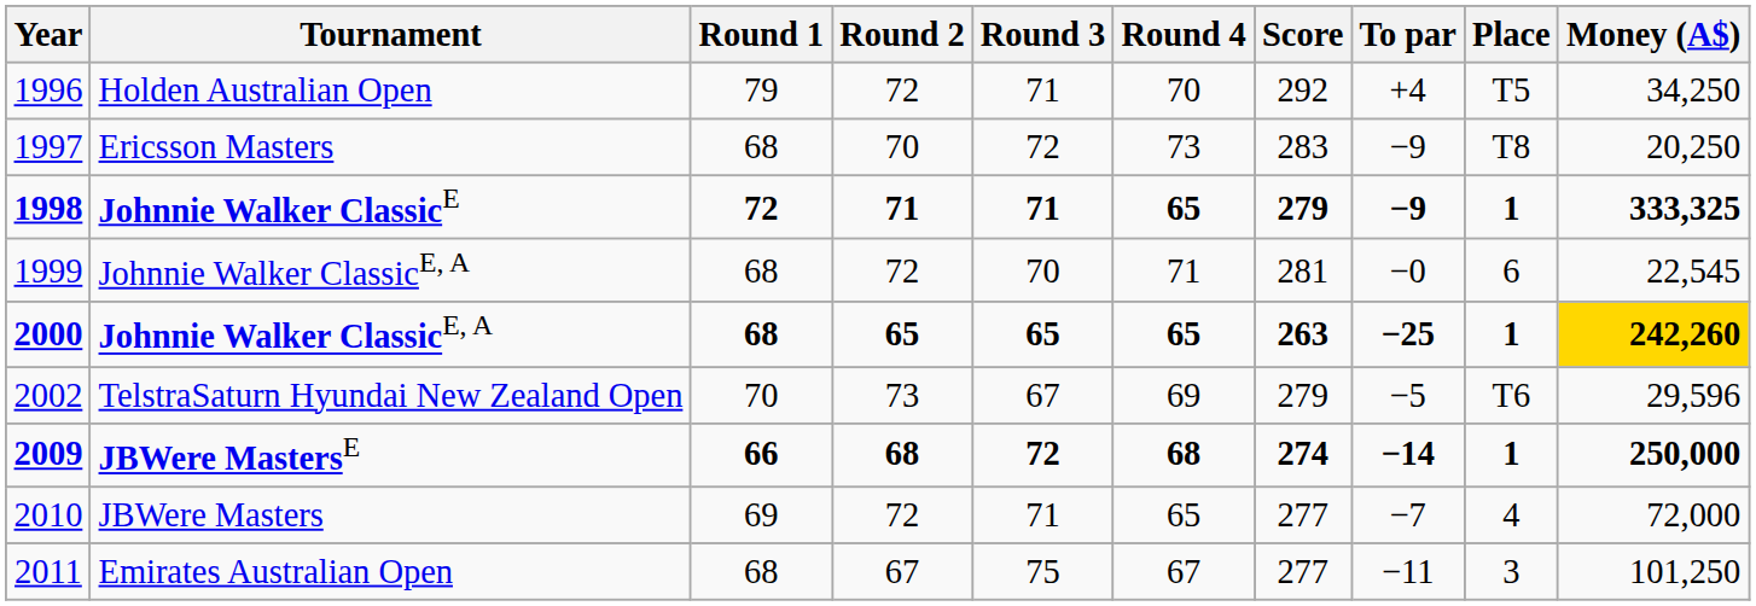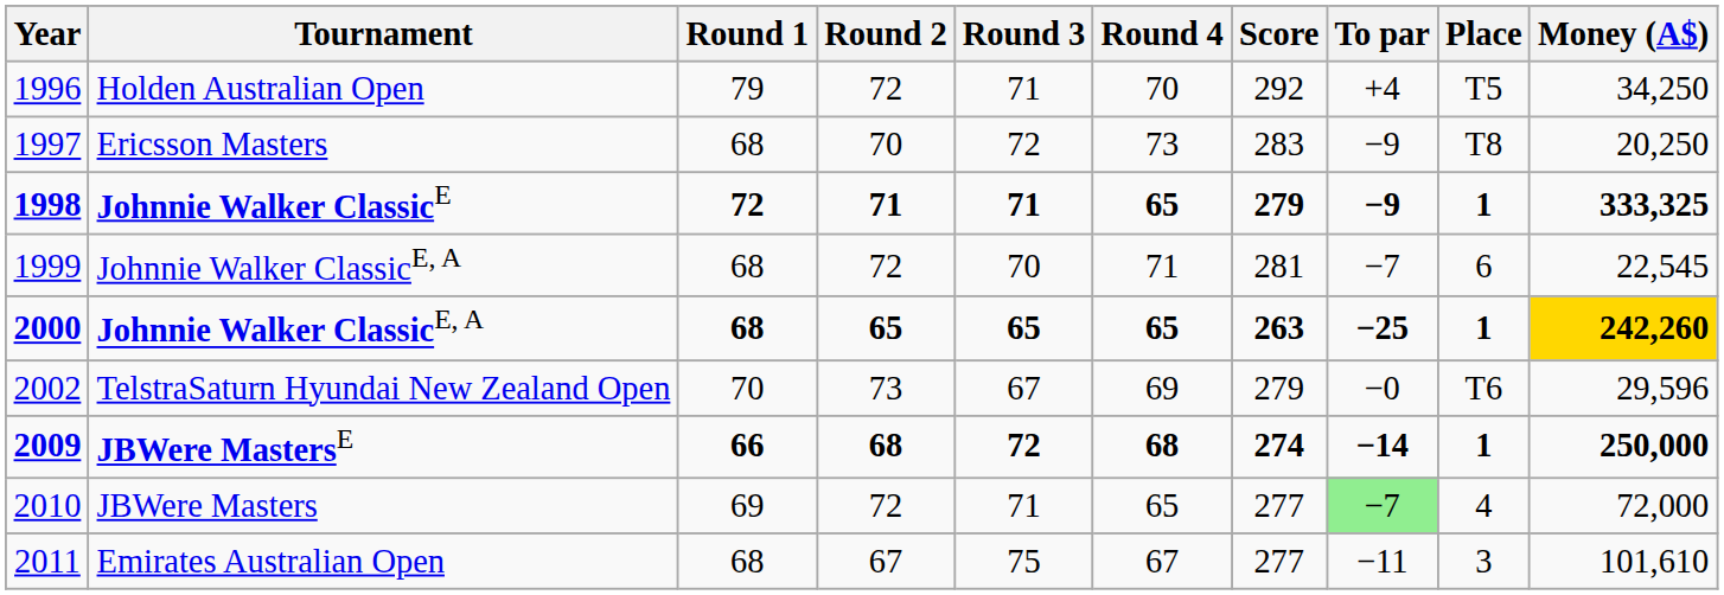 <table class="wikitable" style="text-align:center; font-size:95%">
 <tr>
 <th>Year</th>
 <th>Tournament</th>
 <th>Round 1</th>
 <th>Round 2</th>
 <th>Round 3</th>
 <th>Round 4</th>
 <th>Score</th>
 <th>To par</th>
 <th>Place</th>
 <th>Money (<a href='#'>A$</a>)</th>
 </tr>
 <tr>
 <td><a href='#'>1996</a></td>
 <td align=left><a href='#'>Holden Australian Open</a></td>
 <td>79</td>
 <td>72</td>
 <td>71</td>
 <td>70</td>
 <td>292</td>
 <td>+4</td>
 <td>T5</td>
 <td align=right>34,250</td>
 </tr>
 <tr>
 <td><a href='#'>1997</a></td>
 <td align=left><a href='#'>Ericsson Masters</a></td>
 <td>68</td>
 <td>70</td>
 <td>72</td>
 <td>73</td>
 <td>283</td>
 <td>−9</td>
 <td>T8</td>
 <td align=right>20,250</td>
 </tr>
 <tr>
 <td><strong><a href='#'>1998</a></strong></td>
 <td align=left><strong><a href='#'>Johnnie Walker Classic</a></strong><sup>E</sup></td>
 <td><strong>72</strong></td>
 <td><strong>71</strong></td>
 <td><strong>71</strong></td>
 <td><strong>65</strong></td>
 <td><strong>279</strong></td>
 <td><strong>−9</strong></td>
 <td><strong>1</strong></td>
 <td align=right><strong>333,325</strong></td>
 </tr>
 <tr>
 <td><a href='#'>1999</a></td>
 <td align=left><a href='#'>Johnnie Walker Classic</a><sup>E, A</sup></td>
 <td>68</td>
 <td>72</td>
 <td>70</td>
 <td>71</td>
 <td>281</td>
-<td>−0</td>
+<td>−7</td>
 <td>6</td>
 <td align=right>22,545</td>
 </tr>
 <tr>
 <td><strong><a href='#'>2000</a></strong></td>
 <td align=left><strong><a href='#'>Johnnie Walker Classic</a></strong><sup>E, A</sup></td>
 <td><strong>68</strong></td>
 <td><strong>65</strong></td>
 <td><strong>65</strong></td>
 <td><strong>65</strong></td>
 <td><strong>263</strong></td>
 <td><strong>−25</strong></td>
 <td><strong>1</strong></td>
 <td align=right style="background: gold;"><strong>242,260</strong></td>
 </tr>
 <tr>
 <td><a href='#'>2002</a></td>
 <td align=left><a href='#'>TelstraSaturn Hyundai New Zealand Open</a></td>
 <td>70</td>
 <td>73</td>
 <td>67</td>
 <td>69</td>
 <td>279</td>
-<td>−5</td>
+<td>−0</td>
 <td>T6</td>
 <td align=right>29,596</td>
 </tr>
 <tr>
 <td><strong><a href='#'>2009</a></strong></td>
 <td align=left><strong><a href='#'>JBWere Masters</a></strong><sup>E</sup></td>
 <td><strong>66</strong></td>
 <td><strong>68</strong></td>
 <td><strong>72</strong></td>
 <td><strong>68</strong></td>
 <td><strong>274</strong></td>
 <td><strong>−14</strong></td>
 <td><strong>1</strong></td>
 <td align=right><strong>250,000</strong></td>
 </tr>
 <tr>
 <td><a href='#'>2010</a></td>
 <td align=left><a href='#'>JBWere Masters</a></td>
 <td>69</td>
 <td>72</td>
 <td>71</td>
 <td>65</td>
 <td>277</td>
-<td>−7</td>
+<td style="background: lightgreen;">−7</td>
 <td>4</td>
 <td align=right>72,000</td>
 </tr>
 <tr>
 <td><a href='#'>2011</a></td>
 <td align=left><a href='#'>Emirates Australian Open</a></td>
 <td>68</td>
 <td>67</td>
 <td>75</td>
 <td>67</td>
 <td>277</td>
 <td>−11</td>
 <td>3</td>
-<td align=right>101,250</td>
+<td align=right>101,610</td>
 </tr>
 </table>
